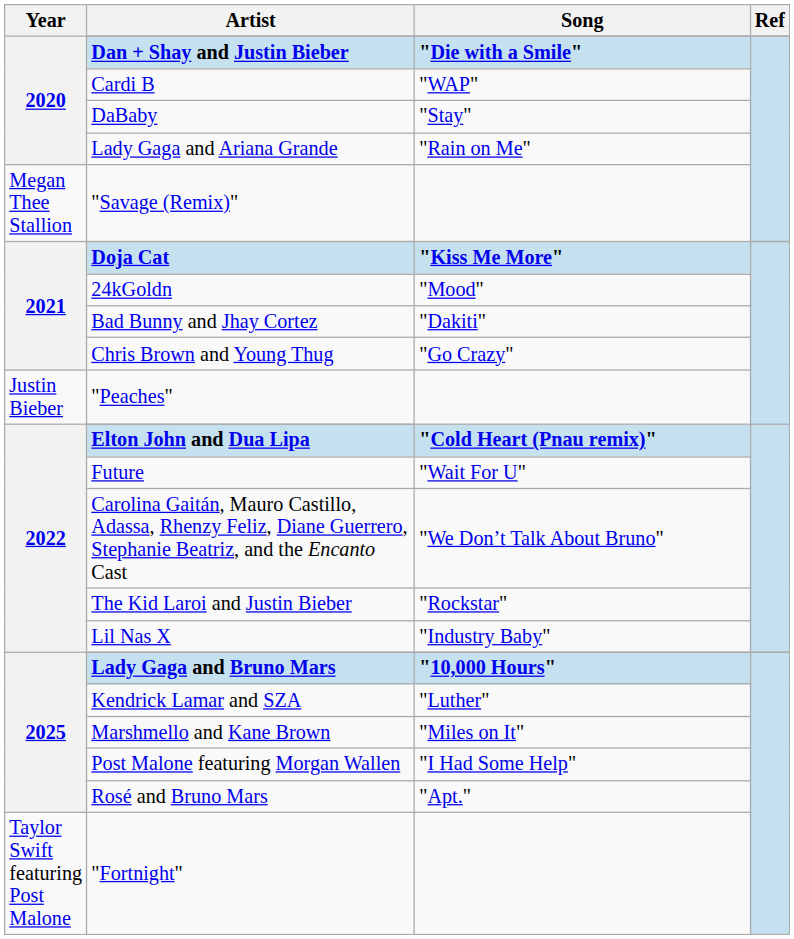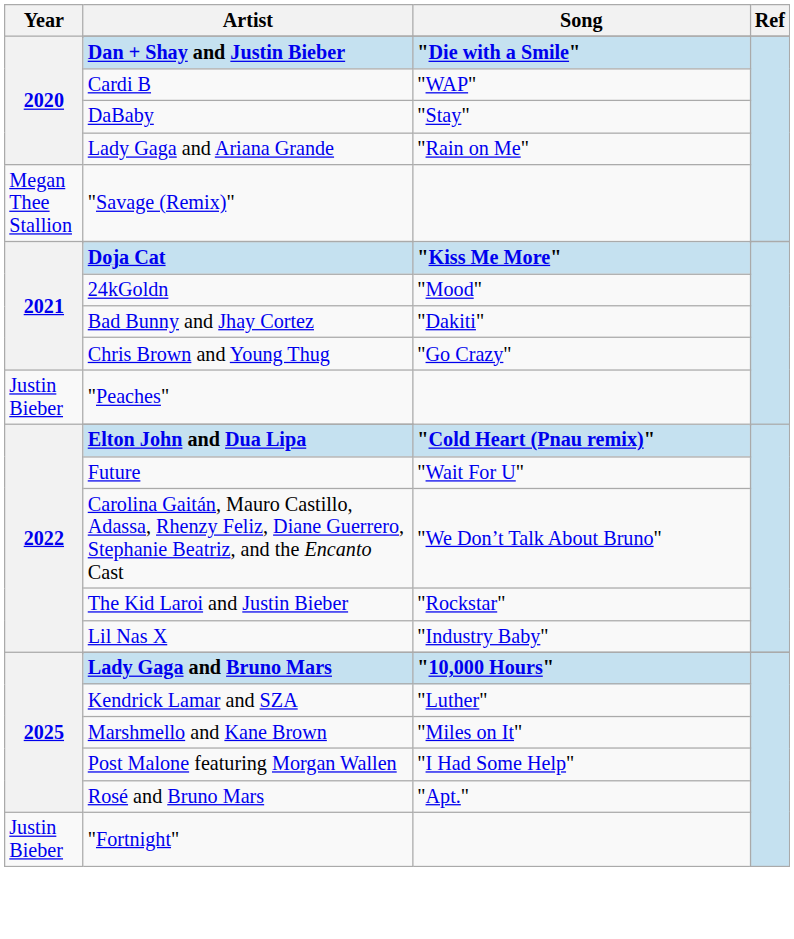 <table class="wikitable" width="100%">
 <tr>
 <th width="10%">Year</th>
 <th width="42%">Artist</th>
 <th width="43%">Song</th>
 <th width="5%">Ref</th>
 </tr>
 <tr>
 <th rowspan="6" align="center"><a href='#'>2020<br></a></th>
 </tr>
 <tr>
 </tr>
 <tr style="background:#c5e1f0">
 <td><strong><a href='#'>Dan + Shay</a> and <a href='#'>Justin Bieber</a></strong></td>
 <td><strong>"<a href='#'>Die with a Smile</a>"</strong></td>
 <td rowspan="6" align="center"></td>
 </tr>
 <tr>
 <td><a href='#'>Cardi B</a> </td>
 <td>"<a href='#'>WAP</a>"</td>
 </tr>
 <tr>
 <td><a href='#'>DaBaby</a> </td>
 <td>"<a href='#'>Stay</a>"</td>
 </tr>
 <tr>
 <td><a href='#'>Lady Gaga</a> and <a href='#'>Ariana Grande</a></td>
 <td>"<a href='#'>Rain on Me</a>"</td>
 </tr>
 <tr>
 <td><a href='#'>Megan Thee Stallion</a> </td>
 <td>"<a href='#'>Savage (Remix)</a>"</td>
 </tr>
 <tr>
 <th rowspan="6" align="center"><a href='#'>2021<br></a></th>
 </tr>
 <tr>
 </tr>
 <tr style="background:#c5e1f0">
 <td><strong><a href='#'>Doja Cat</a> </strong></td>
 <td><strong>"<a href='#'>Kiss Me More</a>"</strong></td>
 <td rowspan="6" align="center"></td>
 </tr>
 <tr>
 <td><a href='#'>24kGoldn</a> </td>
 <td>"<a href='#'>Mood</a>"</td>
 </tr>
 <tr>
 <td><a href='#'>Bad Bunny</a> and <a href='#'>Jhay Cortez</a></td>
 <td>"<a href='#'>Dakiti</a>"</td>
 </tr>
 <tr>
 <td><a href='#'>Chris Brown</a> and <a href='#'>Young Thug</a></td>
 <td>"<a href='#'>Go Crazy</a>"</td>
 </tr>
 <tr>
 <td><a href='#'>Justin Bieber</a> </td>
 <td>"<a href='#'>Peaches</a>"</td>
 </tr>
 <tr>
 <th rowspan="6" align="center"><a href='#'>2022<br></a></th>
 </tr>
 <tr style="background:#c5e1f0">
 <td><strong><a href='#'>Elton John</a> and <a href='#'>Dua Lipa</a></strong></td>
 <td><strong>"<a href='#'>Cold Heart (Pnau remix)</a>"</strong></td>
 <td rowspan="5" align="center"></td>
 </tr>
 <tr>
 <td><a href='#'>Future</a> </td>
 <td>"<a href='#'>Wait For U</a>"</td>
 </tr>
 <tr>
 <td><a href='#'>Carolina Gaitán</a>, Mauro Castillo, <a href='#'>Adassa</a>, <a href='#'>Rhenzy Feliz</a>, <a href='#'>Diane Guerrero</a>, <br> <a href='#'>Stephanie Beatriz</a>, and the <em>Encanto</em> Cast</td>
 <td>"<a href='#'>We Don’t Talk About Bruno</a>"</td>
 </tr>
 <tr>
 <td><a href='#'>The Kid Laroi</a> and <a href='#'>Justin Bieber</a></td>
 <td>"<a href='#'>Rockstar</a>"</td>
 </tr>
 <tr>
 <td><a href='#'>Lil Nas X</a> </td>
 <td>"<a href='#'>Industry Baby</a>"</td>
 </tr>
 <tr>
 <th rowspan="7" align="center"><a href='#'>2025<br></a></th>
 </tr>
 <tr>
 </tr>
 <tr style="background:#c5e1f0">
 <td><strong><a href='#'>Lady Gaga</a> and <a href='#'>Bruno Mars</a></strong></td>
 <td><strong>"<a href='#'>10,000 Hours</a>"</strong></td>
 <td rowspan="7" align="center"></td>
 </tr>
 <tr>
 <td><a href='#'>Kendrick Lamar</a> and <a href='#'>SZA</a></td>
 <td>"<a href='#'>Luther</a>"</td>
 </tr>
 <tr>
 <td><a href='#'>Marshmello</a> and <a href='#'>Kane Brown</a></td>
 <td>"<a href='#'>Miles on It</a>"</td>
 </tr>
 <tr>
 <td><a href='#'>Post Malone</a> featuring <a href='#'>Morgan Wallen</a></td>
 <td>"<a href='#'>I Had Some Help</a>"</td>
 </tr>
 <tr>
 <td><a href='#'>Rosé</a> and <a href='#'>Bruno Mars</a></td>
 <td>"<a href='#'>Apt.</a>"</td>
 </tr>
 <tr>
-<td><a href='#'>Taylor Swift</a> featuring <a href='#'>Post Malone</a></td>
+<td><a href='#'>Justin Bieber</a> </td>
 <td>"<a href='#'>Fortnight</a>"</td>
 </tr>
 </table>
